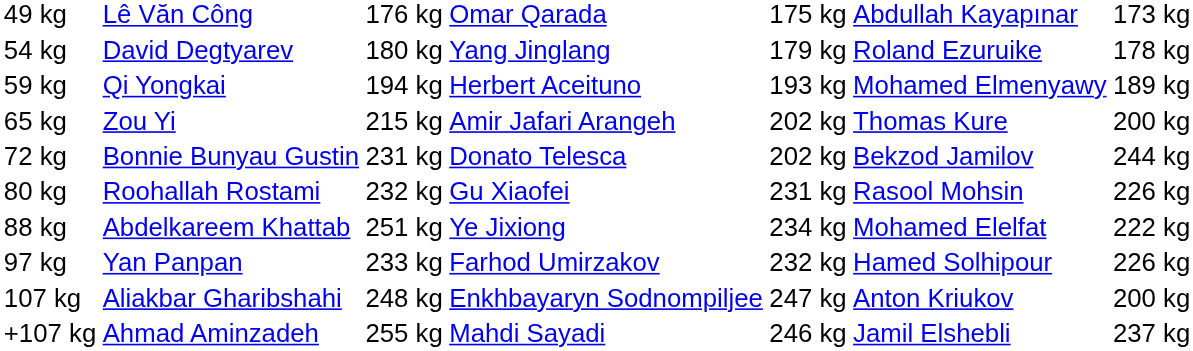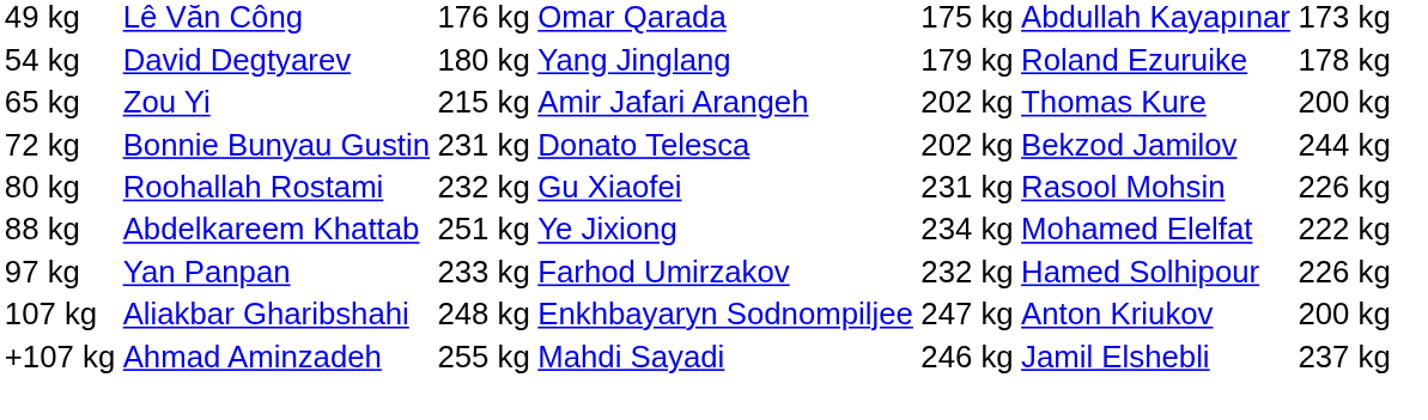 <table>
 <tr>
 <td>49 kg</td>
 <td><a href='#'>Lê Văn Công</a><br></td>
 <td>176 kg</td>
 <td><a href='#'>Omar Qarada</a><br></td>
 <td>175 kg</td>
 <td><a href='#'>Abdullah Kayapınar</a><br></td>
 <td>173 kg</td>
 </tr>
 <tr>
 <td>54 kg</td>
 <td><a href='#'>David Degtyarev</a><br></td>
 <td>180 kg</td>
 <td><a href='#'>Yang Jinglang</a><br></td>
 <td>179 kg</td>
 <td><a href='#'>Roland Ezuruike</a><br></td>
 <td>178 kg</td>
-</tr>
-<tr>
-<td>59 kg</td>
-<td><a href='#'>Qi Yongkai</a><br></td>
-<td>194 kg</td>
-<td><a href='#'>Herbert Aceituno</a><br></td>
-<td>193 kg</td>
-<td><a href='#'>Mohamed Elmenyawy</a><br></td>
-<td>189 kg</td>
 </tr>
 <tr>
 <td>65 kg</td>
 <td><a href='#'>Zou Yi</a><br></td>
 <td>215 kg</td>
 <td><a href='#'>Amir Jafari Arangeh</a><br></td>
 <td>202 kg</td>
 <td><a href='#'>Thomas Kure</a><br></td>
 <td>200 kg</td>
 </tr>
 <tr>
 <td>72 kg</td>
 <td><a href='#'>Bonnie Bunyau Gustin</a><br></td>
 <td>231 kg</td>
 <td><a href='#'>Donato Telesca</a><br></td>
 <td>202 kg</td>
 <td><a href='#'>Bekzod Jamilov</a><br></td>
 <td>244 kg</td>
 </tr>
 <tr>
 <td>80 kg</td>
 <td><a href='#'>Roohallah Rostami</a><br></td>
 <td>232 kg</td>
 <td><a href='#'>Gu Xiaofei</a><br></td>
 <td>231 kg</td>
 <td><a href='#'>Rasool Mohsin</a><br></td>
 <td>226 kg</td>
 </tr>
 <tr>
 <td>88 kg</td>
 <td><a href='#'>Abdelkareem Khattab</a><br></td>
 <td>251 kg</td>
 <td><a href='#'>Ye Jixiong</a><br></td>
 <td>234 kg</td>
 <td><a href='#'>Mohamed Elelfat</a><br></td>
 <td>222 kg</td>
 </tr>
 <tr>
 <td>97 kg</td>
 <td><a href='#'>Yan Panpan</a><br></td>
 <td>233 kg</td>
 <td><a href='#'>Farhod Umirzakov</a><br></td>
 <td>232 kg</td>
 <td><a href='#'>Hamed Solhipour</a><br></td>
 <td>226 kg</td>
 </tr>
 <tr>
 <td>107 kg</td>
 <td><a href='#'>Aliakbar Gharibshahi</a><br></td>
 <td>248 kg</td>
 <td><a href='#'>Enkhbayaryn Sodnompiljee</a><br></td>
 <td>247 kg</td>
 <td><a href='#'>Anton Kriukov</a><br></td>
 <td>200 kg</td>
 </tr>
 <tr>
 <td>+107 kg</td>
 <td><a href='#'>Ahmad Aminzadeh</a><br></td>
 <td>255 kg</td>
 <td><a href='#'>Mahdi Sayadi</a><br></td>
 <td>246 kg</td>
 <td><a href='#'>Jamil Elshebli</a><br></td>
 <td>237 kg</td>
 </tr>
 </table>
